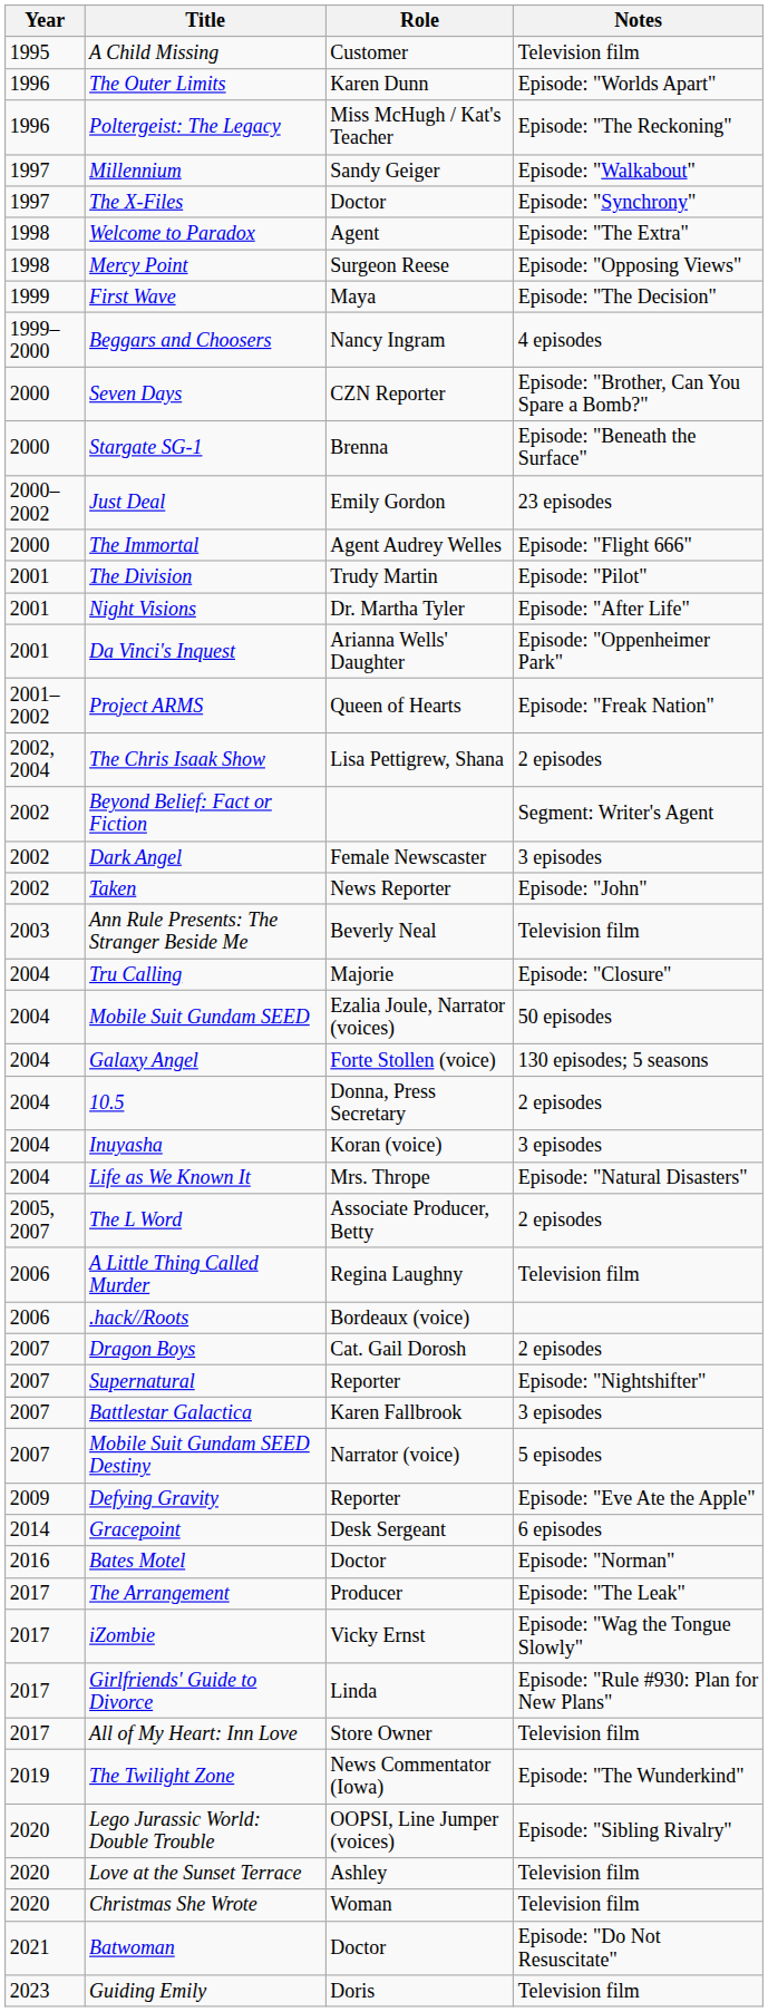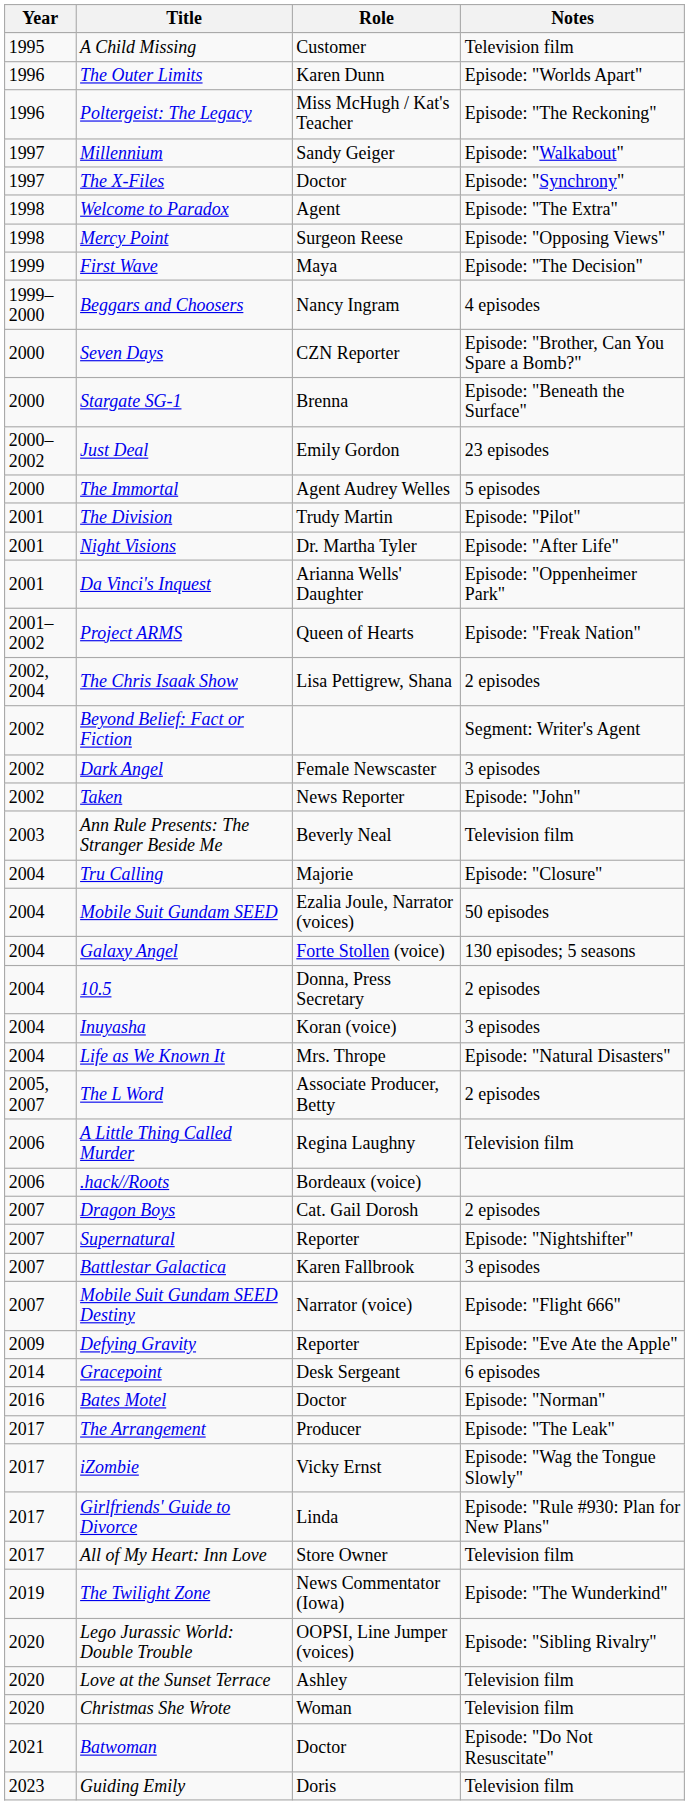 <table class="wikitable sortable">
 <tr>
 <th>Year</th>
 <th>Title</th>
 <th>Role</th>
 <th>Notes</th>
 </tr>
 <tr>
 <td>1995</td>
 <td data-sort-value="Child Missing, A"><em>A Child Missing</em></td>
 <td>Customer</td>
 <td>Television film</td>
 </tr>
 <tr>
 <td>1996</td>
 <td data-sort-value="Outer Limits, The"><em><a href='#'>The Outer Limits</a></em></td>
 <td>Karen Dunn</td>
 <td>Episode: "Worlds Apart"</td>
 </tr>
 <tr>
 <td>1996</td>
 <td><em><a href='#'>Poltergeist: The Legacy</a></em></td>
 <td>Miss McHugh / Kat's Teacher</td>
 <td>Episode: "The Reckoning"</td>
 </tr>
 <tr>
 <td>1997</td>
 <td><em><a href='#'>Millennium</a></em></td>
 <td>Sandy Geiger</td>
 <td>Episode: "<a href='#'>Walkabout</a>"</td>
 </tr>
 <tr>
 <td>1997</td>
 <td data-sort-value="X-Files, The"><em><a href='#'>The X-Files</a></em></td>
 <td>Doctor</td>
 <td>Episode: "<a href='#'>Synchrony</a>"</td>
 </tr>
 <tr>
 <td>1998</td>
 <td><em><a href='#'>Welcome to Paradox</a></em></td>
 <td>Agent</td>
 <td>Episode: "The Extra"</td>
 </tr>
 <tr>
 <td>1998</td>
 <td><em><a href='#'>Mercy Point</a></em></td>
 <td>Surgeon Reese</td>
 <td>Episode: "Opposing Views"</td>
 </tr>
 <tr>
 <td>1999</td>
 <td><em><a href='#'>First Wave</a></em></td>
 <td>Maya</td>
 <td>Episode: "The Decision"</td>
 </tr>
 <tr>
 <td>1999–2000</td>
 <td><em><a href='#'>Beggars and Choosers</a></em></td>
 <td>Nancy Ingram</td>
 <td>4 episodes</td>
 </tr>
 <tr>
 <td>2000</td>
 <td><em><a href='#'>Seven Days</a></em></td>
 <td>CZN Reporter</td>
 <td>Episode: "Brother, Can You Spare a Bomb?"</td>
 </tr>
 <tr>
 <td>2000</td>
 <td><em><a href='#'>Stargate SG-1</a></em></td>
 <td>Brenna</td>
 <td>Episode: "Beneath the Surface"</td>
 </tr>
 <tr>
 <td>2000–2002</td>
 <td><em><a href='#'>Just Deal</a></em></td>
 <td>Emily Gordon</td>
 <td>23 episodes</td>
 </tr>
 <tr>
 <td>2000</td>
 <td data-sort-value="Immortal, The"><em><a href='#'>The Immortal</a></em></td>
 <td>Agent Audrey Welles</td>
-<td>Episode: "Flight 666"</td>
+<td>5 episodes</td>
 </tr>
 <tr>
 <td>2001</td>
 <td data-sort-value="Division, The"><em><a href='#'>The Division</a></em></td>
 <td>Trudy Martin</td>
 <td>Episode: "Pilot"</td>
 </tr>
 <tr>
 <td>2001</td>
 <td><em><a href='#'>Night Visions</a></em></td>
 <td>Dr. Martha Tyler</td>
 <td>Episode: "After Life"</td>
 </tr>
 <tr>
 <td>2001</td>
 <td><em><a href='#'>Da Vinci's Inquest</a></em></td>
 <td>Arianna Wells' Daughter</td>
 <td>Episode: "Oppenheimer Park"</td>
 </tr>
 <tr>
 <td>2001–2002</td>
 <td><em><a href='#'>Project ARMS</a></em></td>
 <td>Queen of Hearts</td>
 <td>Episode: "Freak Nation"</td>
 </tr>
 <tr>
 <td>2002, 2004</td>
 <td data-sort-value="Chris Isaak Show, The"><em><a href='#'>The Chris Isaak Show</a></em></td>
 <td>Lisa Pettigrew, Shana</td>
 <td>2 episodes</td>
 </tr>
 <tr>
 <td>2002</td>
 <td><em><a href='#'>Beyond Belief: Fact or Fiction</a></em></td>
 <td></td>
 <td>Segment: Writer's Agent</td>
 </tr>
 <tr>
 <td>2002</td>
 <td><em><a href='#'>Dark Angel</a></em></td>
 <td>Female Newscaster</td>
 <td>3 episodes</td>
 </tr>
 <tr>
 <td>2002</td>
 <td><em><a href='#'>Taken</a></em></td>
 <td>News Reporter</td>
 <td>Episode: "John"</td>
 </tr>
 <tr>
 <td>2003</td>
 <td><em>Ann Rule Presents: The Stranger Beside Me</em></td>
 <td>Beverly Neal</td>
 <td>Television film</td>
 </tr>
 <tr>
 <td>2004</td>
 <td><em><a href='#'>Tru Calling</a></em></td>
 <td>Majorie</td>
 <td>Episode: "Closure"</td>
 </tr>
 <tr>
 <td>2004</td>
 <td><em><a href='#'>Mobile Suit Gundam SEED</a></em></td>
 <td>Ezalia Joule, Narrator (voices)</td>
 <td>50 episodes</td>
 </tr>
 <tr>
 <td>2004</td>
 <td><em><a href='#'>Galaxy Angel</a></em></td>
 <td><a href='#'>Forte Stollen</a> (voice)</td>
 <td>130 episodes; 5 seasons</td>
 </tr>
 <tr>
 <td>2004</td>
 <td><em><a href='#'>10.5</a></em></td>
 <td>Donna, Press Secretary</td>
 <td>2 episodes</td>
 </tr>
 <tr>
 <td>2004</td>
 <td><em><a href='#'>Inuyasha</a></em></td>
 <td>Koran (voice)</td>
 <td>3 episodes</td>
 </tr>
 <tr>
 <td>2004</td>
 <td><em><a href='#'>Life as We Known It</a></em></td>
 <td>Mrs. Thrope</td>
 <td>Episode: "Natural Disasters"</td>
 </tr>
 <tr>
 <td>2005, 2007</td>
 <td data-sort-value="L Word, The"><em><a href='#'>The L Word</a></em></td>
 <td>Associate Producer, Betty</td>
 <td>2 episodes</td>
 </tr>
 <tr>
 <td>2006</td>
 <td data-sort-value="Little Thing Called Murder, A"><em><a href='#'>A Little Thing Called Murder</a></em></td>
 <td>Regina Laughny</td>
 <td>Television film</td>
 </tr>
 <tr>
 <td>2006</td>
 <td data-sort-value="hack//Roots"><em><a href='#'>.hack//Roots</a></em></td>
 <td>Bordeaux (voice)</td>
 <td></td>
 </tr>
 <tr>
 <td>2007</td>
 <td><em><a href='#'>Dragon Boys</a></em></td>
 <td>Cat. Gail Dorosh</td>
 <td>2 episodes</td>
 </tr>
 <tr>
 <td>2007</td>
 <td><em><a href='#'>Supernatural</a></em></td>
 <td>Reporter</td>
 <td>Episode: "Nightshifter"</td>
 </tr>
 <tr>
 <td>2007</td>
 <td><em><a href='#'>Battlestar Galactica</a></em></td>
 <td>Karen Fallbrook</td>
 <td>3 episodes</td>
 </tr>
 <tr>
 <td>2007</td>
 <td><em><a href='#'>Mobile Suit Gundam SEED Destiny</a></em></td>
 <td>Narrator (voice)</td>
-<td>5 episodes</td>
+<td>Episode: "Flight 666"</td>
 </tr>
 <tr>
 <td>2009</td>
 <td><em><a href='#'>Defying Gravity</a></em></td>
 <td>Reporter</td>
 <td>Episode: "Eve Ate the Apple"</td>
 </tr>
 <tr>
 <td>2014</td>
 <td><em><a href='#'>Gracepoint</a></em></td>
 <td>Desk Sergeant</td>
 <td>6 episodes</td>
 </tr>
 <tr>
 <td>2016</td>
 <td><em><a href='#'>Bates Motel</a></em></td>
 <td>Doctor</td>
 <td>Episode: "Norman"</td>
 </tr>
 <tr>
 <td>2017</td>
 <td data-sort-value="Arrangement, The"><em><a href='#'>The Arrangement</a></em></td>
 <td>Producer</td>
 <td>Episode: "The Leak"</td>
 </tr>
 <tr>
 <td>2017</td>
 <td><em><a href='#'>iZombie</a></em></td>
 <td>Vicky Ernst</td>
 <td>Episode: "Wag the Tongue Slowly"</td>
 </tr>
 <tr>
 <td>2017</td>
 <td><em><a href='#'>Girlfriends' Guide to Divorce</a></em></td>
 <td>Linda</td>
 <td>Episode: "Rule #930: Plan for New Plans"</td>
 </tr>
 <tr>
 <td>2017</td>
 <td><em>All of My Heart: Inn Love</em></td>
 <td>Store Owner</td>
 <td>Television film</td>
 </tr>
 <tr>
 <td>2019</td>
 <td data-sort-value="Twilight Zone, The"><em><a href='#'>The Twilight Zone</a></em></td>
 <td>News Commentator (Iowa)</td>
 <td>Episode: "The Wunderkind"</td>
 </tr>
 <tr>
 <td>2020</td>
 <td><em>Lego Jurassic World: Double Trouble</em></td>
 <td>OOPSI, Line Jumper (voices)</td>
 <td>Episode: "Sibling Rivalry"</td>
 </tr>
 <tr>
 <td>2020</td>
 <td><em>Love at the Sunset Terrace</em></td>
 <td>Ashley</td>
 <td>Television film</td>
 </tr>
 <tr>
 <td>2020</td>
 <td><em>Christmas She Wrote</em></td>
 <td>Woman</td>
 <td>Television film</td>
 </tr>
 <tr>
 <td>2021</td>
 <td><em><a href='#'>Batwoman</a></em></td>
 <td>Doctor</td>
 <td>Episode: "Do Not Resuscitate"</td>
 </tr>
 <tr>
 <td>2023</td>
 <td><em>Guiding Emily</em></td>
 <td>Doris</td>
 <td>Television film</td>
 </tr>
 </table>
